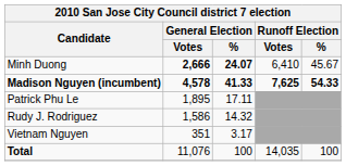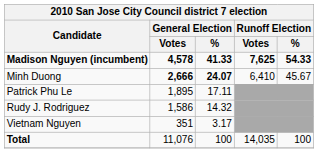 <table class=wikitable>
 <tr>
 <th colspan=5>2010 San Jose City Council district 7 election</th>
 </tr>
 <tr>
 <th colspan=1 rowspan=2>Candidate</th>
 <th colspan=2>General Election</th>
 <th colspan=2><strong>Runoff Election</strong></th>
 </tr>
 <tr>
 <th>Votes</th>
 <th>%</th>
 <th>Votes</th>
 <th>%</th>
 </tr>
 <tr>
+<td><strong>Madison Nguyen (incumbent)</strong></td>
+<td align="right"><strong>4,578</strong></td>
+<td align="right"><strong>41.33</strong></td>
+<td align="right"><strong>7,625</strong></td>
+<td align="right"><strong>54.33</strong></td>
+</tr>
+<tr>
 <td>Minh Duong</td>
 <td align="right"><strong>2,666</strong></td>
 <td align="right"><strong>24.07</strong></td>
 <td align="right">6,410</td>
 <td align="right">45.67</td>
-</tr>
-<tr>
-<td><strong>Madison Nguyen (incumbent)</strong></td>
-<td align="right"><strong>4,578</strong></td>
-<td align="right"><strong>41.33</strong></td>
-<td align="right"><strong>7,625</strong></td>
-<td align="right"><strong>54.33</strong></td>
 </tr>
 <tr>
 <td>Patrick Phu Le</td>
 <td align="right">1,895</td>
 <td align="right">17.11</td>
 <td colspan=2 bgcolor=darkgray></td>
 </tr>
 <tr>
 <td>Rudy J. Rodriguez</td>
 <td align="right">1,586</td>
 <td align="right">14.32</td>
 <td colspan=2 bgcolor=darkgray></td>
 </tr>
 <tr>
 <td>Vietnam Nguyen</td>
 <td align="right">351</td>
 <td align="right">3.17</td>
 <td colspan=2 bgcolor=darkgray></td>
 </tr>
 <tr>
 <td><strong>Total</strong></td>
 <td align="right">11,076</td>
 <td align="right">100</td>
 <td align="right">14,035</td>
 <td align="right">100</td>
 </tr>
 <tr>
 </tr>
 </table>
